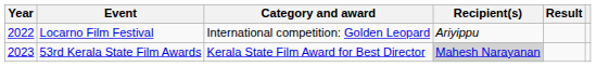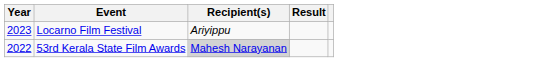 <table class="wikitable">
 <tr>
 <th>Year</th>
 <th>Event</th>
-<th>Category and award</th>
 <th>Recipient(s)</th>
 <th>Result</th>
 <th></th>
 </tr>
 <tr>
-<td><a href='#'>2022</a></td>
+<td><a href='#'>2023</a></td>
 <td><a href='#'>Locarno Film Festival</a></td>
-<td>International competition: <a href='#'>Golden Leopard</a></td>
 <td><em>Ariyippu</em></td>
 <td></td>
 <td style="text-align:center"></td>
 </tr>
 <tr>
-<td><a href='#'>2023</a></td>
+<td><a href='#'>2022</a></td>
 <td><a href='#'>53rd Kerala State Film Awards</a></td>
-<td><a href='#'>Kerala State Film Award for Best Director</a></td>
 <td style="background: lightgrey;"><a href='#'>Mahesh Narayanan</a></td>
 <td></td>
 <td></td>
 </tr>
 </table>
